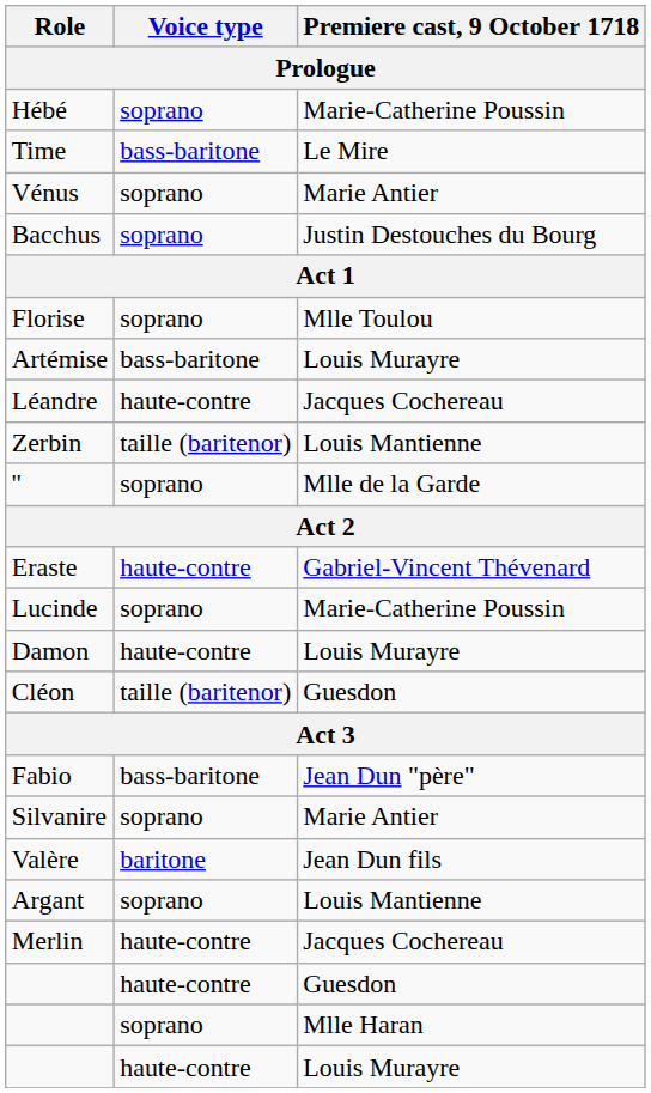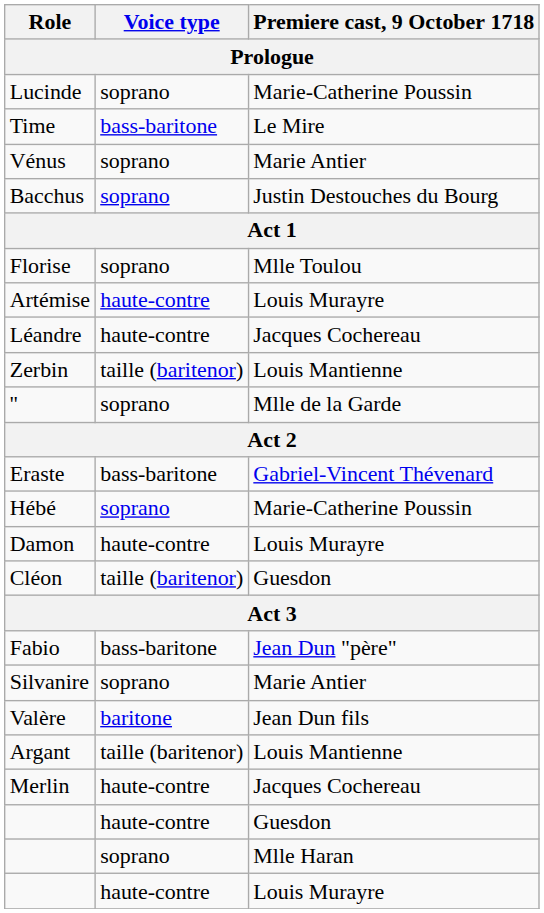 <table class="wikitable">
 <tr>
 <th>Role</th>
 <th><a href='#'>Voice type</a></th>
 <th>Premiere cast, 9 October 1718</th>
 </tr>
 <tr>
 <th colspan="3">Prologue</th>
 </tr>
 <tr>
-<td>Hébé</td>
-<td><a href='#'>soprano</a></td>
+<td>Lucinde</td>
+<td>soprano</td>
 <td>Marie-Catherine Poussin</td>
 </tr>
 <tr>
 <td>Time</td>
 <td><a href='#'>bass-baritone</a></td>
 <td>Le Mire</td>
 </tr>
 <tr>
 <td>Vénus</td>
 <td>soprano</td>
 <td>Marie Antier</td>
 </tr>
 <tr>
 <td>Bacchus</td>
 <td><a href='#'>soprano</a></td>
 <td>Justin Destouches du Bourg</td>
 </tr>
 <tr>
 <th colspan="3">Act 1 <em></em></th>
 </tr>
 <tr>
 <td>Florise</td>
 <td>soprano</td>
 <td>Mlle Toulou</td>
 </tr>
 <tr>
 <td>Artémise</td>
-<td>bass-baritone</td>
+<td><a href='#'>haute-contre</a></td>
 <td>Louis Murayre</td>
 </tr>
 <tr>
 <td>Léandre</td>
 <td>haute-contre</td>
 <td>Jacques Cochereau</td>
 </tr>
 <tr>
 <td>Zerbin</td>
 <td>taille (<a href='#'>baritenor</a>)</td>
 <td>Louis Mantienne</td>
 </tr>
 <tr>
 <td>''</td>
 <td>soprano</td>
 <td>Mlle de la Garde</td>
 </tr>
 <tr>
 <th colspan="3">Act 2 <em></em></th>
 </tr>
 <tr>
 <td>Eraste</td>
-<td><a href='#'>haute-contre</a></td>
+<td>bass-baritone</td>
 <td><a href='#'>Gabriel-Vincent Thévenard</a></td>
 </tr>
 <tr>
-<td>Lucinde</td>
-<td>soprano</td>
+<td>Hébé</td>
+<td><a href='#'>soprano</a></td>
 <td>Marie-Catherine Poussin</td>
 </tr>
 <tr>
 <td>Damon</td>
 <td>haute-contre</td>
 <td>Louis Murayre</td>
 </tr>
 <tr>
 <td>Cléon</td>
 <td>taille (<a href='#'>baritenor</a>)</td>
 <td>Guesdon</td>
 </tr>
 <tr>
 <th colspan="3">Act 3 <em></em></th>
 </tr>
 <tr>
 <td>Fabio</td>
 <td>bass-baritone</td>
 <td><a href='#'>Jean Dun</a> "père"</td>
 </tr>
 <tr>
 <td>Silvanire</td>
 <td>soprano</td>
 <td>Marie Antier</td>
 </tr>
 <tr>
 <td>Valère</td>
 <td><a href='#'>baritone</a></td>
 <td>Jean Dun fils</td>
 </tr>
 <tr>
 <td>Argant</td>
-<td>soprano</td>
+<td>taille (baritenor)</td>
 <td>Louis Mantienne</td>
 </tr>
 <tr>
 <td>Merlin</td>
 <td>haute-contre</td>
 <td>Jacques Cochereau</td>
 </tr>
 <tr>
 <td></td>
 <td>haute-contre</td>
 <td>Guesdon</td>
 </tr>
 <tr>
 <td></td>
 <td>soprano</td>
 <td>Mlle Haran</td>
 </tr>
 <tr>
 <td></td>
 <td>haute-contre</td>
 <td>Louis Murayre</td>
 </tr>
 </table>
